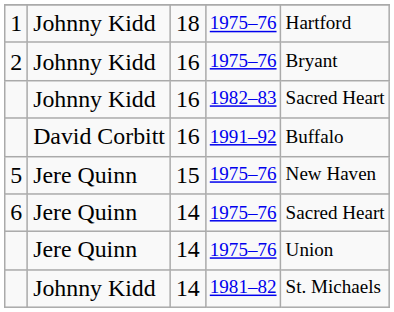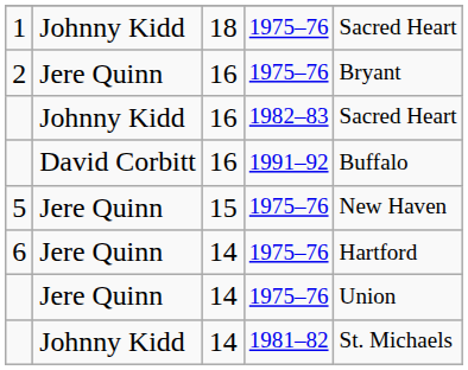 <table class="wikitable">
 <tr>
 </tr>
 <tr>
 <td>1</td>
 <td>Johnny Kidd</td>
 <td>18</td>
 <td style="font-size:80%;"><a href='#'>1975–76</a></td>
-<td style="font-size:80%;">Hartford</td>
+<td style="font-size:80%;">Sacred Heart</td>
 </tr>
 <tr>
 <td>2</td>
-<td>Johnny Kidd</td>
+<td>Jere Quinn</td>
 <td>16</td>
 <td style="font-size:80%;"><a href='#'>1975–76</a></td>
 <td style="font-size:80%;">Bryant</td>
 </tr>
 <tr>
 <td></td>
 <td>Johnny Kidd</td>
 <td>16</td>
 <td style="font-size:80%;"><a href='#'>1982–83</a></td>
 <td style="font-size:80%;">Sacred Heart</td>
 </tr>
 <tr>
 <td></td>
 <td>David Corbitt</td>
 <td>16</td>
 <td style="font-size:80%;"><a href='#'>1991–92</a></td>
 <td style="font-size:80%;">Buffalo</td>
 </tr>
 <tr>
 <td>5</td>
 <td>Jere Quinn</td>
 <td>15</td>
 <td style="font-size:80%;"><a href='#'>1975–76</a></td>
 <td style="font-size:80%;">New Haven</td>
 </tr>
 <tr>
 <td>6</td>
 <td>Jere Quinn</td>
 <td>14</td>
 <td style="font-size:80%;"><a href='#'>1975–76</a></td>
-<td style="font-size:80%;">Sacred Heart</td>
+<td style="font-size:80%;">Hartford</td>
 </tr>
 <tr>
 <td></td>
 <td>Jere Quinn</td>
 <td>14</td>
 <td style="font-size:80%;"><a href='#'>1975–76</a></td>
 <td style="font-size:80%;">Union</td>
 </tr>
 <tr>
 <td></td>
 <td>Johnny Kidd</td>
 <td>14</td>
 <td style="font-size:80%;"><a href='#'>1981–82</a></td>
 <td style="font-size:80%;">St. Michaels</td>
 </tr>
 </table>
